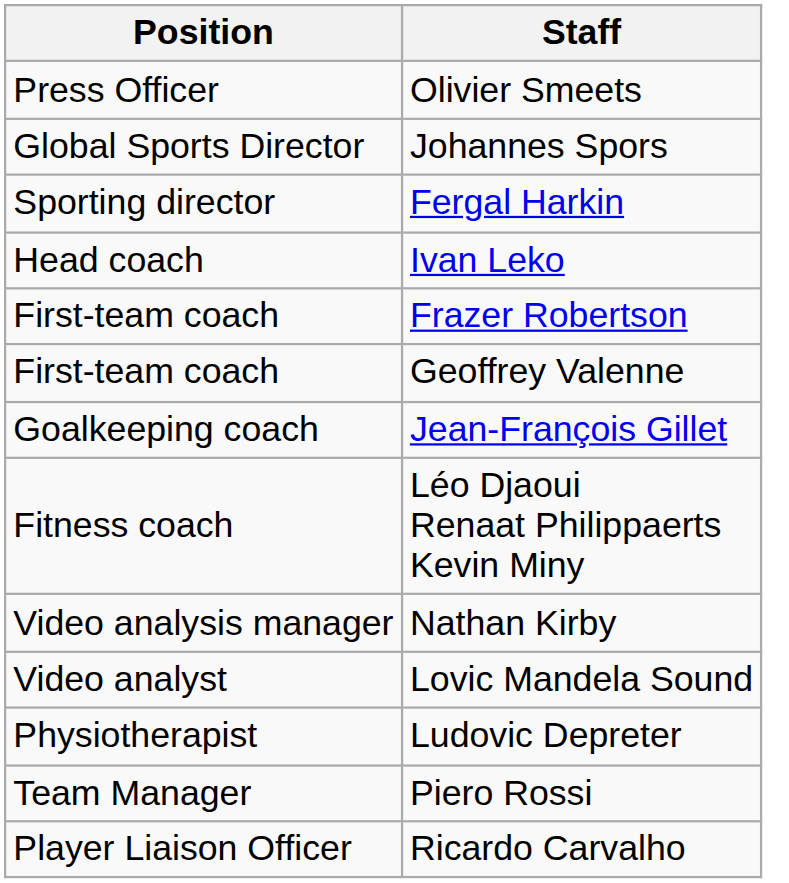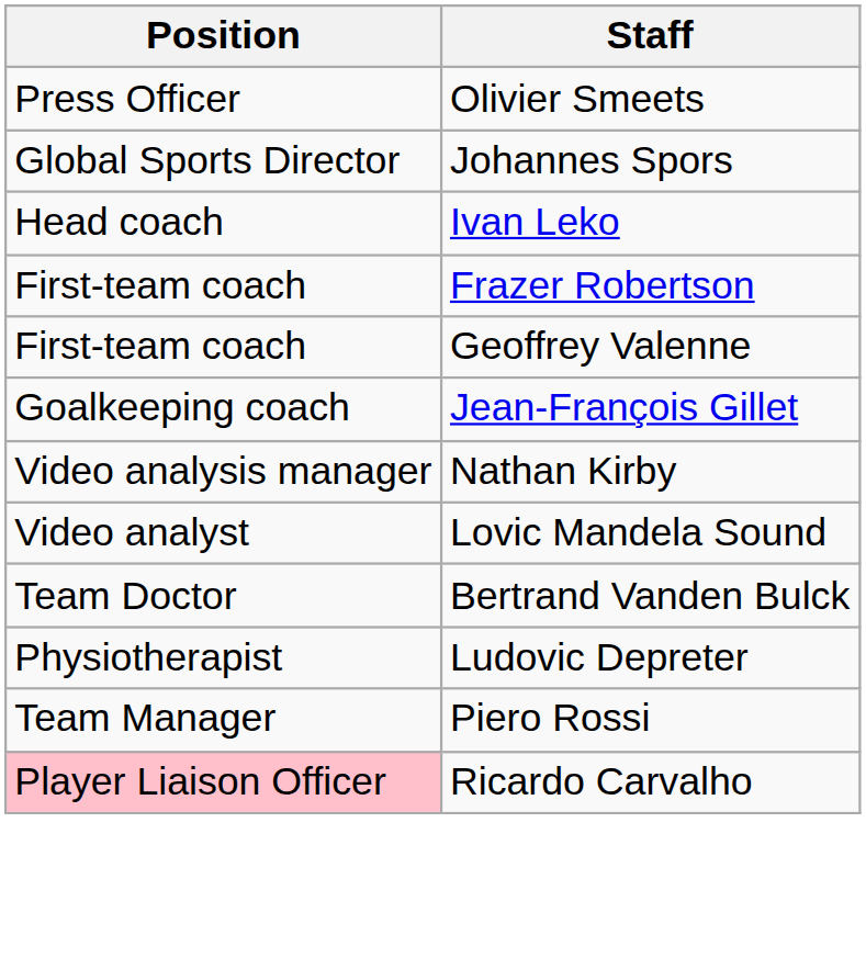 <table class="wikitable">
 <tr>
 <th>Position</th>
 <th>Staff</th>
 </tr>
 <tr>
 <td>Press Officer</td>
 <td> Olivier Smeets</td>
 </tr>
 <tr>
 <td>Global Sports Director</td>
 <td> Johannes Spors</td>
-</tr>
-<tr>
-<td>Sporting director</td>
-<td> <a href='#'>Fergal Harkin</a></td>
 </tr>
 <tr>
 <td>Head coach</td>
 <td> <a href='#'>Ivan Leko</a></td>
 </tr>
 <tr>
 <td>First-team coach</td>
 <td> <a href='#'>Frazer Robertson</a></td>
 </tr>
 <tr>
 <td>First-team coach</td>
 <td> Geoffrey Valenne</td>
 </tr>
 <tr>
 <td>Goalkeeping coach</td>
 <td> <a href='#'>Jean-François Gillet</a></td>
 </tr>
 <tr>
-<td>Fitness coach</td>
-<td> Léo Djaoui <br>   Renaat Philippaerts <br>  Kevin Miny</td>
-</tr>
-<tr>
 <td>Video analysis manager</td>
 <td> Nathan Kirby</td>
 </tr>
 <tr>
 <td>Video analyst</td>
 <td> Lovic Mandela Sound</td>
+</tr>
+<tr>
+<td>Team Doctor</td>
+<td> Bertrand Vanden Bulck</td>
 </tr>
 <tr>
 <td>Physiotherapist</td>
 <td> Ludovic Depreter</td>
 </tr>
 <tr>
 <td>Team Manager</td>
 <td> Piero Rossi</td>
 </tr>
 <tr>
-<td>Player Liaison Officer</td>
+<td style="background: pink;">Player Liaison Officer</td>
 <td> Ricardo Carvalho</td>
 </tr>
 </table>
